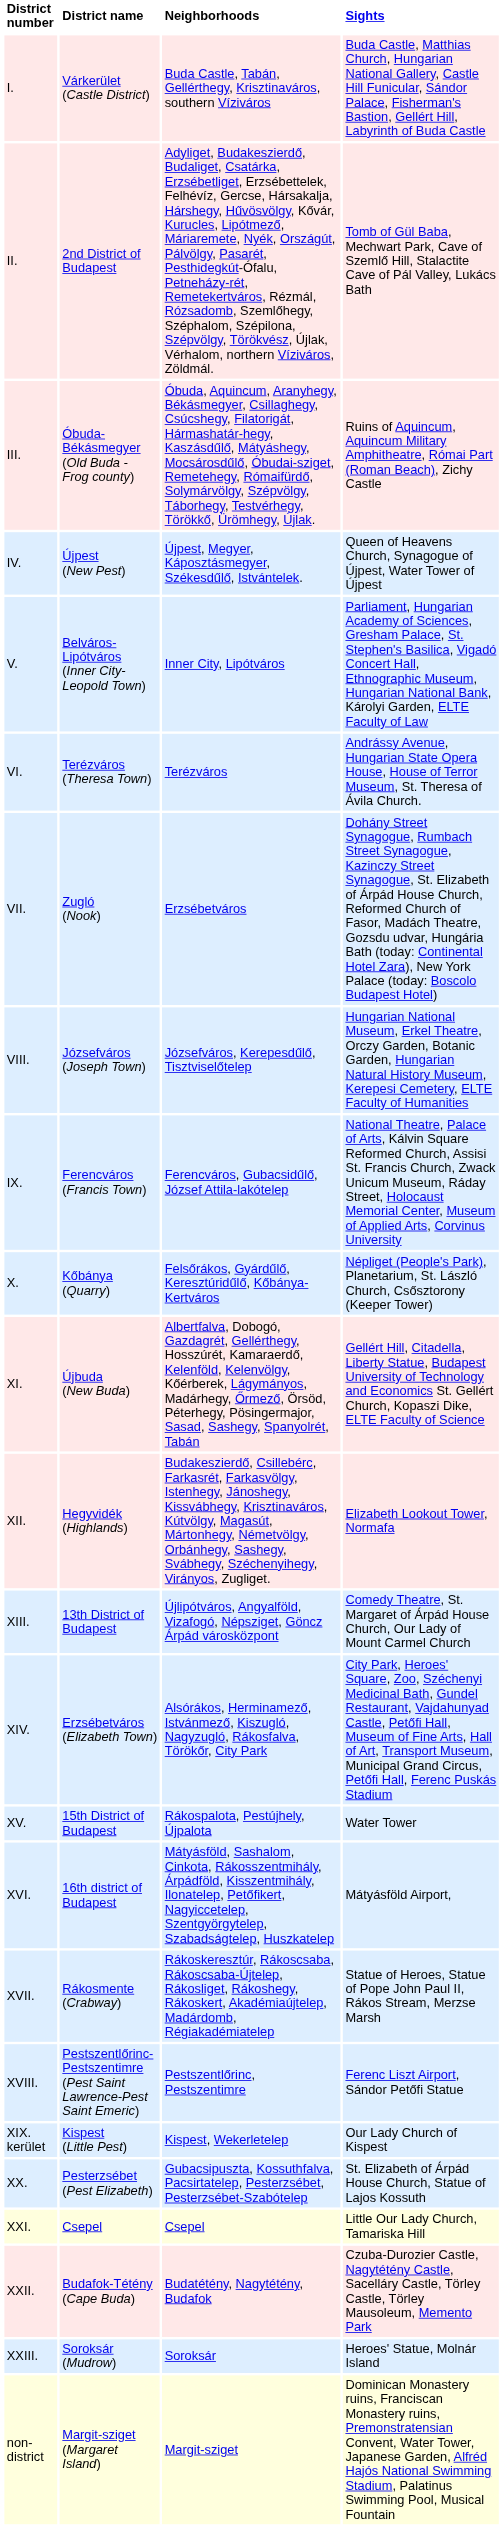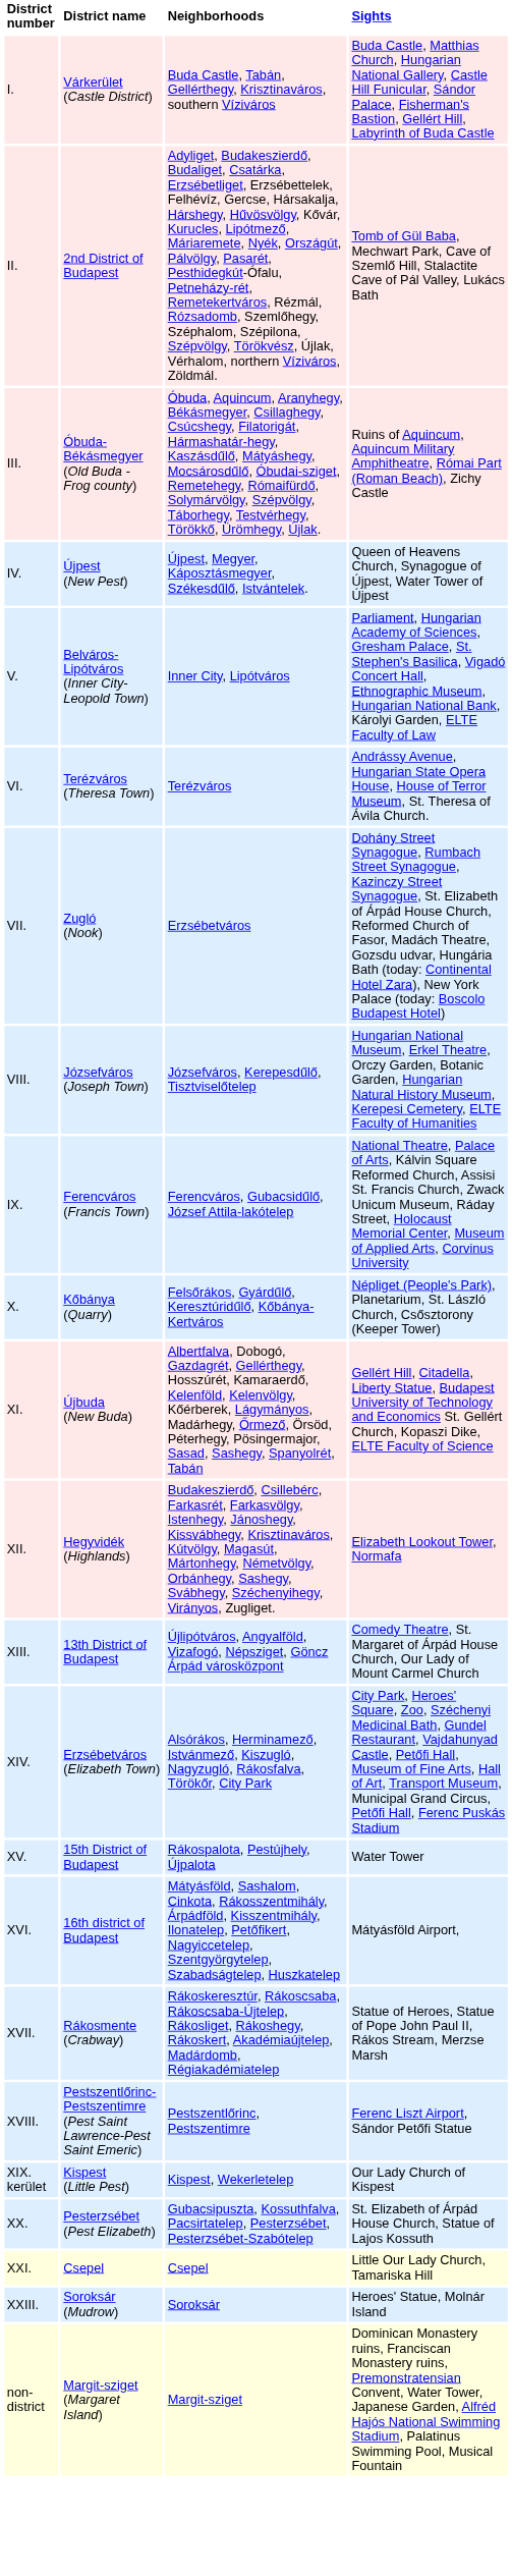 <table border=0 cellpadding=3 cellspacing=3>
 <tr ----bgcolor=lightgrey>
 <td><strong>District number</strong></td>
 <td><strong>District name</strong></td>
 <td><strong>Neighborhoods</strong></td>
 <td><strong><a href='#'>Sights</a></strong></td>
 </tr>
 <tr ---- bgcolor=#FFE8E8>
 <td>I.</td>
 <td><a href='#'>Várkerület</a><br>(<em>Castle District</em>)</td>
 <td><a href='#'>Buda Castle</a>, <a href='#'>Tabán</a>, <a href='#'>Gellérthegy</a>, <a href='#'>Krisztinaváros</a>, southern <a href='#'>Víziváros</a></td>
 <td><a href='#'>Buda Castle</a>, <a href='#'>Matthias Church</a>, <a href='#'>Hungarian National Gallery</a>, <a href='#'>Castle Hill Funicular</a>, <a href='#'>Sándor Palace</a>, <a href='#'>Fisherman's Bastion</a>, <a href='#'>Gellért Hill</a>, <a href='#'>Labyrinth of Buda Castle</a></td>
 </tr>
 <tr ---- bgcolor=#FFE8E8>
 <td>II.</td>
 <td><a href='#'>2nd District of Budapest</a></td>
 <td><a href='#'>Adyliget</a>, <a href='#'>Budakeszierdő</a>, <a href='#'>Budaliget</a>, <a href='#'>Csatárka</a>, <a href='#'>Erzsébetliget</a>, Erzsébettelek, Felhévíz, Gercse, Hársakalja, <a href='#'>Hárshegy</a>, <a href='#'>Hűvösvölgy</a>, Kővár, <a href='#'>Kurucles</a>, <a href='#'>Lipótmező</a>, <a href='#'>Máriaremete</a>, <a href='#'>Nyék</a>, <a href='#'>Országút</a>, <a href='#'>Pálvölgy</a>, <a href='#'>Pasarét</a>, <a href='#'>Pesthidegkút</a>-Ófalu, <a href='#'>Petneházy-rét</a>, <a href='#'>Remetekertváros</a>, Rézmál, <a href='#'>Rózsadomb</a>, Szemlőhegy, Széphalom, Szépilona, <a href='#'>Szépvölgy</a>, <a href='#'>Törökvész</a>, Újlak, Vérhalom, northern <a href='#'>Víziváros</a>, Zöldmál.</td>
 <td><a href='#'>Tomb of Gül Baba</a>, Mechwart Park, Cave of Szemlő Hill, Stalactite Cave of Pál Valley, Lukács Bath</td>
 </tr>
 <tr ---- bgcolor=#FFE8E8>
 <td>III.</td>
 <td><a href='#'>Óbuda-Békásmegyer</a> <br>(<em>Old Buda - Frog county</em>)</td>
 <td><a href='#'>Óbuda</a>, <a href='#'>Aquincum</a>, <a href='#'>Aranyhegy</a>, <a href='#'>Békásmegyer</a>, <a href='#'>Csillaghegy</a>, <a href='#'>Csúcshegy</a>, <a href='#'>Filatorigát</a>, <a href='#'>Hármashatár-hegy</a>, <a href='#'>Kaszásdűlő</a>, <a href='#'>Mátyáshegy</a>, <a href='#'>Mocsárosdűlő</a>, <a href='#'>Óbudai-sziget</a>, <a href='#'>Remetehegy</a>, <a href='#'>Rómaifürdő</a>, <a href='#'>Solymárvölgy</a>, <a href='#'>Szépvölgy</a>, <a href='#'>Táborhegy</a>, <a href='#'>Testvérhegy</a>, <a href='#'>Törökkő</a>, <a href='#'>Ürömhegy</a>, <a href='#'>Újlak</a>.</td>
 <td>Ruins of <a href='#'>Aquincum</a>, <a href='#'>Aquincum Military Amphitheatre</a>, <a href='#'>Római Part (Roman Beach)</a>, Zichy Castle</td>
 </tr>
 <tr ---- bgcolor=#DDEEFF>
 <td>IV.</td>
 <td><a href='#'>Újpest</a><br>(<em>New Pest</em>)</td>
 <td><a href='#'>Újpest</a>, <a href='#'>Megyer</a>, <a href='#'>Káposztásmegyer</a>, <a href='#'>Székesdűlő</a>, <a href='#'>Istvántelek</a>.</td>
 <td>Queen of Heavens Church, Synagogue of Újpest, Water Tower of Újpest</td>
 </tr>
 <tr ---- bgcolor=#DDEEFF>
 <td>V.</td>
 <td><a href='#'>Belváros-Lipótváros</a><br>(<em>Inner City-Leopold Town</em>)</td>
 <td><a href='#'>Inner City</a>, <a href='#'>Lipótváros</a></td>
 <td><a href='#'>Parliament</a>, <a href='#'>Hungarian Academy of Sciences</a>, <a href='#'>Gresham Palace</a>, <a href='#'>St. Stephen's Basilica</a>, <a href='#'>Vigadó Concert Hall</a>, <a href='#'>Ethnographic Museum</a>, <a href='#'>Hungarian National Bank</a>, Károlyi Garden, <a href='#'>ELTE Faculty of Law</a></td>
 </tr>
 <tr ---- bgcolor=#DDEEFF>
 <td>VI.</td>
 <td><a href='#'>Terézváros</a><br>(<em>Theresa Town</em>)</td>
 <td><a href='#'>Terézváros</a></td>
 <td><a href='#'>Andrássy Avenue</a>, <a href='#'>Hungarian State Opera House</a>, <a href='#'>House of Terror Museum</a>, St. Theresa of Ávila Church.</td>
 </tr>
 <tr ---- bgcolor=#DDEEFF>
 <td>VII.</td>
 <td><a href='#'>Zugló</a> <br>(<em>Nook</em>)</td>
 <td><a href='#'>Erzsébetváros</a></td>
 <td><a href='#'>Dohány Street Synagogue</a>, <a href='#'>Rumbach Street Synagogue</a>, <a href='#'>Kazinczy Street Synagogue</a>, St. Elizabeth of Árpád House Church, Reformed Church of Fasor, Madách Theatre, Gozsdu udvar, Hungária Bath (today: <a href='#'>Continental Hotel Zara</a>), New York Palace (today: <a href='#'>Boscolo Budapest Hotel</a>)</td>
 </tr>
 <tr ---- bgcolor=#DDEEFF>
 <td>VIII.</td>
 <td><a href='#'>Józsefváros</a><br>(<em>Joseph Town</em>)</td>
 <td><a href='#'>Józsefváros</a>, <a href='#'>Kerepesdűlő</a>, <a href='#'>Tisztviselőtelep</a></td>
 <td><a href='#'>Hungarian National Museum</a>, <a href='#'>Erkel Theatre</a>, Orczy Garden, Botanic Garden, <a href='#'>Hungarian Natural History Museum</a>, <a href='#'>Kerepesi Cemetery</a>, <a href='#'>ELTE Faculty of Humanities</a></td>
 </tr>
 <tr ---- bgcolor=#DDEEFF>
 <td>IX.</td>
 <td><a href='#'>Ferencváros</a><br>(<em>Francis Town</em>)</td>
 <td><a href='#'>Ferencváros</a>, <a href='#'>Gubacsidűlő</a>, <a href='#'>József Attila-lakótelep</a></td>
 <td><a href='#'>National Theatre</a>, <a href='#'>Palace of Arts</a>, Kálvin Square Reformed Church, Assisi St. Francis Church, Zwack Unicum Museum, Ráday Street, <a href='#'>Holocaust Memorial Center</a>, <a href='#'>Museum of Applied Arts</a>, <a href='#'>Corvinus University</a></td>
 </tr>
 <tr ---- bgcolor=#DDEEFF>
 <td>X.</td>
 <td><a href='#'>Kőbánya</a><br>(<em>Quarry</em>)</td>
 <td><a href='#'>Felsőrákos</a>, <a href='#'>Gyárdűlő</a>, <a href='#'>Keresztúridűlő</a>, <a href='#'>Kőbánya-Kertváros</a></td>
 <td><a href='#'>Népliget (People's Park)</a>, Planetarium, St. László Church, Csősztorony (Keeper Tower)</td>
 </tr>
 <tr ---- bgcolor=#FFE8E8>
 <td>XI.</td>
 <td><a href='#'>Újbuda</a><br>(<em>New Buda</em>)</td>
 <td><a href='#'>Albertfalva</a>, Dobogó, <a href='#'>Gazdagrét</a>, <a href='#'>Gellérthegy</a>, Hosszúrét, Kamaraerdő, <a href='#'>Kelenföld</a>, <a href='#'>Kelenvölgy</a>, Kőérberek, <a href='#'>Lágymányos</a>, Madárhegy, <a href='#'>Őrmező</a>, Örsöd, Péterhegy, Pösingermajor, <a href='#'>Sasad</a>, <a href='#'>Sashegy</a>, <a href='#'>Spanyolrét</a>, <a href='#'>Tabán</a></td>
 <td><a href='#'>Gellért Hill</a>, <a href='#'>Citadella</a>, <a href='#'>Liberty Statue</a>, <a href='#'>Budapest University of Technology and Economics</a> St. Gellért Church, Kopaszi Dike, <a href='#'>ELTE Faculty of Science</a></td>
 </tr>
 <tr ---- bgcolor=#FFE8E8>
 <td>XII.</td>
 <td><a href='#'>Hegyvidék</a><br>(<em>Highlands</em>)</td>
 <td><a href='#'>Budakeszierdő</a>, <a href='#'>Csillebérc</a>, <a href='#'>Farkasrét</a>, <a href='#'>Farkasvölgy</a>, <a href='#'>Istenhegy</a>, <a href='#'>Jánoshegy</a>, <a href='#'>Kissvábhegy</a>, <a href='#'>Krisztinaváros</a>, <a href='#'>Kútvölgy</a>, <a href='#'>Magasút</a>, <a href='#'>Mártonhegy</a>, <a href='#'>Németvölgy</a>, <a href='#'>Orbánhegy</a>, <a href='#'>Sashegy</a>,  <a href='#'>Svábhegy</a>, <a href='#'>Széchenyihegy</a>, <a href='#'>Virányos</a>, Zugliget.</td>
 <td><a href='#'>Elizabeth Lookout Tower</a>, <a href='#'>Normafa</a></td>
 </tr>
 <tr ---- bgcolor=#DDEEFF>
 <td>XIII.</td>
 <td><a href='#'>13th District of Budapest</a></td>
 <td><a href='#'>Újlipótváros</a>, <a href='#'>Angyalföld</a>, <a href='#'>Vizafogó</a>, <a href='#'>Népsziget</a>, <a href='#'>Göncz Árpád városközpont</a></td>
 <td><a href='#'>Comedy Theatre</a>, St. Margaret of Árpád House Church, Our Lady of Mount Carmel Church</td>
 </tr>
 <tr ---- bgcolor=#DDEEFF>
 <td>XIV.</td>
 <td><a href='#'>Erzsébetváros</a><br>(<em>Elizabeth Town</em>)</td>
 <td><a href='#'>Alsórákos</a>, <a href='#'>Herminamező</a>, <a href='#'>Istvánmező</a>, <a href='#'>Kiszugló</a>, <a href='#'>Nagyzugló</a>, <a href='#'>Rákosfalva</a>, <a href='#'>Törökőr</a>, <a href='#'>City Park</a></td>
 <td><a href='#'>City Park</a>, <a href='#'>Heroes' Square</a>, <a href='#'>Zoo</a>, <a href='#'>Széchenyi Medicinal Bath</a>, <a href='#'>Gundel Restaurant</a>, <a href='#'>Vajdahunyad Castle</a>, <a href='#'>Petőfi Hall</a>, <a href='#'>Museum of Fine Arts</a>, <a href='#'>Hall of Art</a>, <a href='#'>Transport Museum</a>, Municipal Grand Circus, <a href='#'>Petőfi Hall</a>, <a href='#'>Ferenc Puskás Stadium</a></td>
 </tr>
 <tr ---- bgcolor=#DDEEFF>
 <td>XV.</td>
 <td><a href='#'>15th District of Budapest</a></td>
 <td><a href='#'>Rákospalota</a>, <a href='#'>Pestújhely</a>, <a href='#'>Újpalota</a></td>
 <td>Water Tower</td>
 </tr>
 <tr ---- bgcolor=#DDEEFF>
 <td>XVI.</td>
 <td><a href='#'>16th district of Budapest</a></td>
 <td><a href='#'>Mátyásföld</a>, <a href='#'>Sashalom</a>, <a href='#'>Cinkota</a>, <a href='#'>Rákosszentmihály</a>, <a href='#'>Árpádföld</a>, <a href='#'>Kisszentmihály</a>,  <a href='#'>Ilonatelep</a>, <a href='#'>Petőfikert</a>, <a href='#'>Nagyiccetelep</a>, <a href='#'>Szentgyörgytelep</a>,  <a href='#'>Szabadságtelep</a>, <a href='#'>Huszkatelep</a></td>
 <td>Mátyásföld Airport,</td>
 </tr>
 <tr ---- bgcolor=#DDEEFF>
 <td>XVII.</td>
 <td><a href='#'>Rákosmente</a> <br>(<em>Crabway</em>)</td>
 <td><a href='#'>Rákoskeresztúr</a>, <a href='#'>Rákoscsaba</a>, <a href='#'>Rákoscsaba-Újtelep</a>, <a href='#'>Rákosliget</a>, <a href='#'>Rákoshegy</a>, <a href='#'>Rákoskert</a>, <a href='#'>Akadémiaújtelep</a>, <a href='#'>Madárdomb</a>,  <a href='#'>Régiakadémiatelep</a></td>
 <td>Statue of Heroes, Statue of Pope John Paul II, Rákos Stream, Merzse Marsh</td>
 </tr>
 <tr ---- bgcolor=#DDEEFF>
 <td>XVIII.</td>
 <td><a href='#'>Pestszentlőrinc-Pestszentimre</a><br>(<em>Pest Saint Lawrence-Pest Saint Emeric</em>)</td>
 <td><a href='#'>Pestszentlőrinc</a>, <a href='#'>Pestszentimre</a></td>
 <td><a href='#'>Ferenc Liszt Airport</a>, Sándor Petőfi Statue</td>
 </tr>
 <tr ---- bgcolor=#DDEEFF>
 <td>XIX. kerület</td>
 <td><a href='#'>Kispest</a><br>(<em>Little Pest</em>)</td>
 <td><a href='#'>Kispest</a>, <a href='#'>Wekerletelep</a></td>
 <td>Our Lady Church of Kispest</td>
 </tr>
 <tr ---- bgcolor=#DDEEFF>
 <td>XX.</td>
 <td><a href='#'>Pesterzsébet</a><br>(<em>Pest Elizabeth</em>)</td>
 <td><a href='#'>Gubacsipuszta</a>, <a href='#'>Kossuthfalva</a>, <a href='#'>Pacsirtatelep</a>, <a href='#'>Pesterzsébet</a>, <a href='#'>Pesterzsébet-Szabótelep</a></td>
 <td>St. Elizabeth of Árpád House Church, Statue of Lajos Kossuth</td>
 </tr>
 <tr ---- bgcolor=#FFFFDD>
 <td>XXI.</td>
 <td><a href='#'>Csepel</a></td>
 <td><a href='#'>Csepel</a></td>
 <td>Little Our Lady Church, Tamariska Hill</td>
 </tr>
-<tr ---- bgcolor=#FFE8E8>
-<td>XXII.</td>
-<td><a href='#'>Budafok-Tétény</a> <br>(<em>Cape Buda</em>)</td>
-<td><a href='#'>Budatétény</a>, <a href='#'>Nagytétény</a>, <a href='#'>Budafok</a></td>
-<td>Czuba-Durozier Castle, <a href='#'>Nagytétény Castle</a>, Sacelláry Castle, Törley Castle, Törley Mausoleum, <a href='#'>Memento Park</a></td>
-</tr>
 <tr ---- bgcolor=#DDEEFF>
 <td>XXIII.</td>
 <td><a href='#'>Soroksár</a> <br>(<em>Mudrow</em>)</td>
 <td><a href='#'>Soroksár</a></td>
 <td>Heroes' Statue, Molnár Island</td>
 </tr>
 <tr ---- bgcolor=#FFFFDD>
 <td>non-district</td>
 <td><a href='#'>Margit-sziget</a><br>(<em>Margaret Island</em>)</td>
 <td><a href='#'>Margit-sziget</a></td>
 <td>Dominican Monastery ruins, Franciscan Monastery ruins, <a href='#'>Premonstratensian</a> Convent, Water Tower, Japanese Garden, <a href='#'>Alfréd Hajós National Swimming Stadium</a>, Palatinus Swimming Pool, Musical Fountain</td>
 </tr>
 <tr ---- bgcolor=#FFE8E8>
 </tr>
 </table>
